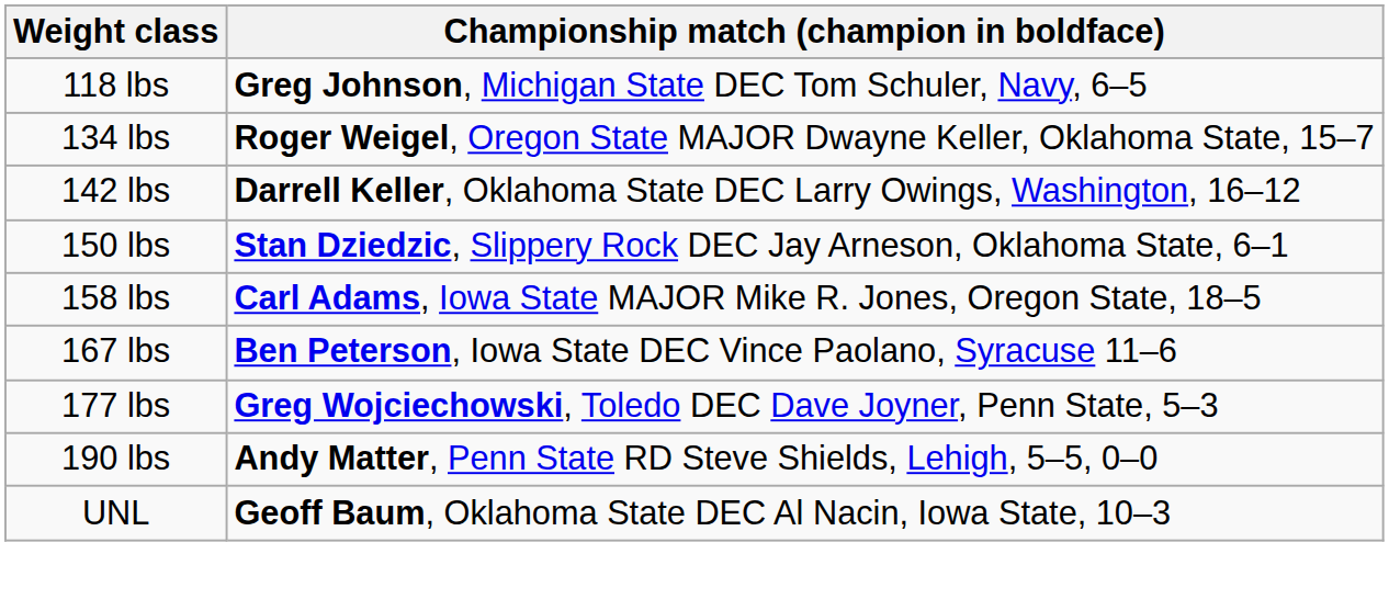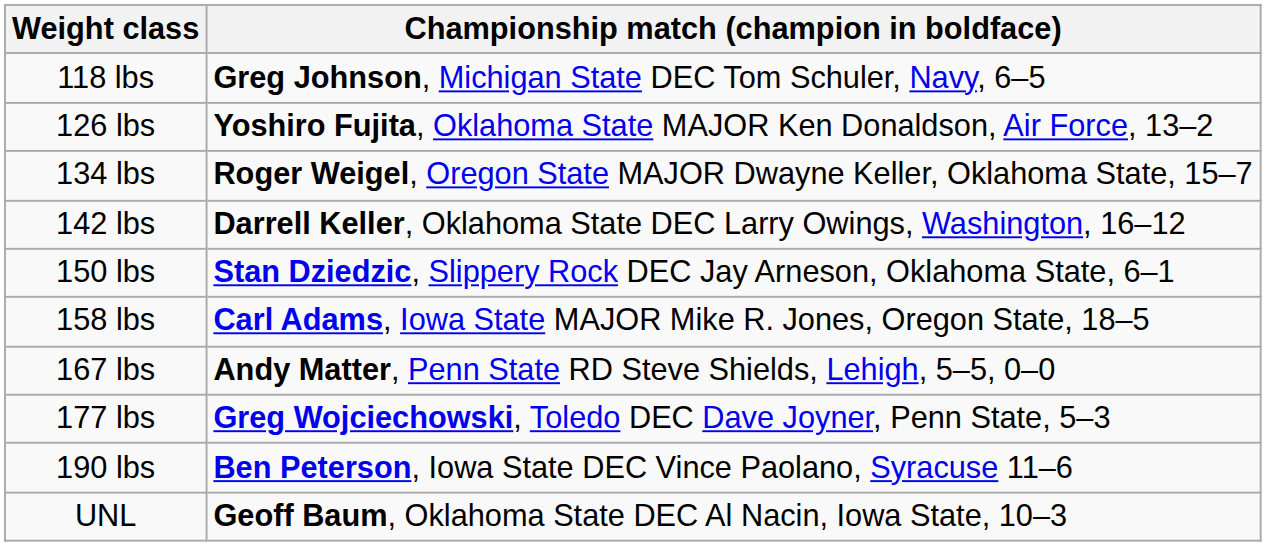 <table class="wikitable" style="text-align:center">
 <tr>
 <th>Weight class</th>
 <th>Championship match (champion in boldface)</th>
 </tr>
 <tr>
 <td>118 lbs</td>
 <td align=left><strong>Greg Johnson</strong>, <a href='#'>Michigan State</a> DEC Tom Schuler, <a href='#'>Navy</a>, 6–5</td>
+</tr>
+<tr>
+<td>126 lbs</td>
+<td align=left><strong>Yoshiro Fujita</strong>, <a href='#'>Oklahoma State</a> MAJOR Ken Donaldson, <a href='#'>Air Force</a>, 13–2</td>
 </tr>
 <tr>
 <td>134 lbs</td>
 <td align=left><strong>Roger Weigel</strong>, <a href='#'>Oregon State</a> MAJOR Dwayne Keller, Oklahoma State, 15–7</td>
 </tr>
 <tr>
 <td>142 lbs</td>
 <td align=left><strong>Darrell Keller</strong>, Oklahoma State DEC Larry Owings, <a href='#'>Washington</a>, 16–12</td>
 </tr>
 <tr>
 <td>150 lbs</td>
 <td align=left><strong><a href='#'>Stan Dziedzic</a></strong>, <a href='#'>Slippery Rock</a> DEC Jay Arneson, Oklahoma State, 6–1</td>
 </tr>
 <tr>
 <td>158 lbs</td>
 <td align=left><strong><a href='#'>Carl Adams</a></strong>, <a href='#'>Iowa State</a> MAJOR Mike R. Jones, Oregon State, 18–5</td>
 </tr>
 <tr>
 <td>167 lbs</td>
-<td align=left><strong><a href='#'>Ben Peterson</a></strong>, Iowa State DEC Vince Paolano, <a href='#'>Syracuse</a> 11–6</td>
+<td align=left><strong>Andy Matter</strong>, <a href='#'>Penn State</a> RD Steve Shields, <a href='#'>Lehigh</a>, 5–5, 0–0</td>
 </tr>
 <tr>
 <td>177 lbs</td>
 <td align=left><a href='#'><strong>Greg Wojciechowski</strong></a>, <a href='#'>Toledo</a> DEC <a href='#'>Dave Joyner</a>, Penn State, 5–3</td>
 </tr>
 <tr>
 <td>190 lbs</td>
-<td align=left><strong>Andy Matter</strong>, <a href='#'>Penn State</a> RD Steve Shields, <a href='#'>Lehigh</a>, 5–5, 0–0</td>
+<td align=left><strong><a href='#'>Ben Peterson</a></strong>, Iowa State DEC Vince Paolano, <a href='#'>Syracuse</a> 11–6</td>
 </tr>
 <tr>
 <td>UNL</td>
 <td align=left><strong>Geoff Baum</strong>, Oklahoma State DEC Al Nacin, Iowa State, 10–3</td>
 </tr>
 </table>
